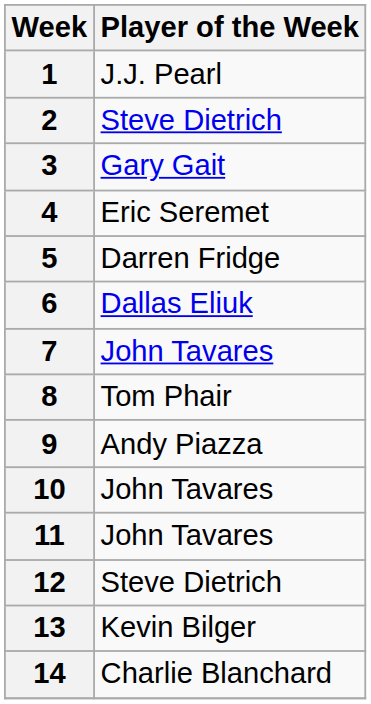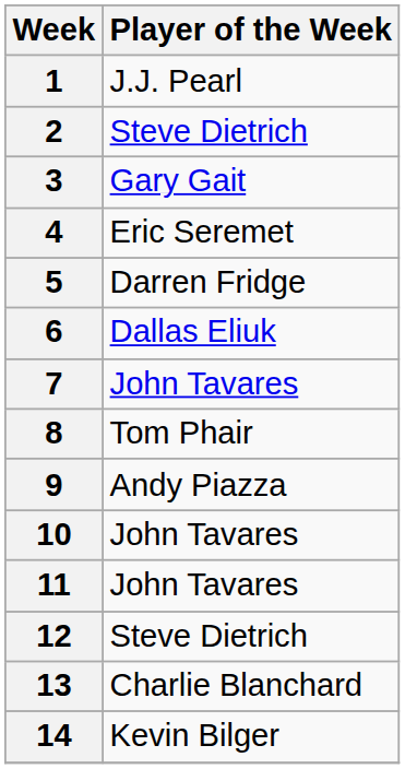 <table class="wikitable">
 <tr>
 <th>Week</th>
 <th>Player of the Week</th>
 </tr>
 <tr>
 <th>1</th>
 <td>J.J. Pearl</td>
 </tr>
 <tr>
 <th>2</th>
 <td><a href='#'>Steve Dietrich</a></td>
 </tr>
 <tr>
 <th>3</th>
 <td><a href='#'>Gary Gait</a></td>
 </tr>
 <tr>
 <th>4</th>
 <td>Eric Seremet</td>
 </tr>
 <tr>
 <th>5</th>
 <td>Darren Fridge</td>
 </tr>
 <tr>
 <th>6</th>
 <td><a href='#'>Dallas Eliuk</a></td>
 </tr>
 <tr>
 <th>7</th>
 <td><a href='#'>John Tavares</a></td>
 </tr>
 <tr>
 <th>8</th>
 <td>Tom Phair</td>
 </tr>
 <tr>
 <th>9</th>
 <td>Andy Piazza</td>
 </tr>
 <tr>
 <th>10</th>
 <td>John Tavares</td>
 </tr>
 <tr>
 <th>11</th>
 <td>John Tavares</td>
 </tr>
 <tr>
 <th>12</th>
 <td>Steve Dietrich</td>
 </tr>
 <tr>
 <th>13</th>
-<td>Kevin Bilger</td>
+<td>Charlie Blanchard</td>
 </tr>
 <tr>
 <th>14</th>
-<td>Charlie Blanchard</td>
+<td>Kevin Bilger</td>
 </tr>
 <tr>
 </tr>
 </table>
